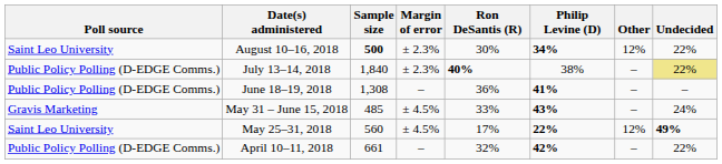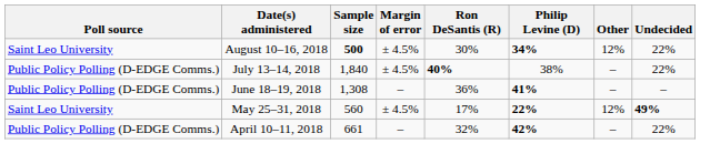 <table class="wikitable">
 <tr valign=bottom>
 <th>Poll source</th>
 <th>Date(s)<br>administered</th>
 <th>Sample<br>size</th>
 <th>Margin<br>of error</th>
 <th style="width:100px;">Ron<br>DeSantis (R)</th>
 <th style="width:100px;">Philip<br>Levine (D)</th>
 <th>Other</th>
 <th>Undecided</th>
 </tr>
 <tr>
 <td><a href='#'>Saint Leo University</a></td>
 <td align=center>August 10–16, 2018</td>
 <td align=center><strong>500</strong></td>
-<td align=center>± 2.3%</td>
+<td align=center>± 4.5%</td>
 <td align=center>30%</td>
 <td><strong>34%</strong></td>
 <td align=center>12%</td>
 <td align=center>22%</td>
 </tr>
 <tr>
 <td><a href='#'>Public Policy Polling</a> (D-EDGE Comms.)</td>
 <td align=center>July 13–14, 2018</td>
 <td align=center>1,840</td>
-<td align=center>± 2.3%</td>
+<td align=center>± 4.5%</td>
 <td><strong>40%</strong></td>
 <td align=center>38%</td>
 <td align=center>–</td>
-<td align=center style="background: khaki;">22%</td>
+<td align=center>22%</td>
 </tr>
 <tr>
 <td><a href='#'>Public Policy Polling</a> (D-EDGE Comms.)</td>
 <td align=center>June 18–19, 2018</td>
 <td align=center>1,308</td>
 <td align=center>–</td>
 <td align=center>36%</td>
 <td><strong>41%</strong></td>
 <td align=center>–</td>
 <td align=center>–</td>
-</tr>
-<tr>
-<td><a href='#'>Gravis Marketing</a></td>
-<td align=center>May 31 – June 15, 2018</td>
-<td align=center>485</td>
-<td align=center>± 4.5%</td>
-<td align=center>33%</td>
-<td><strong>43%</strong></td>
-<td align=center>–</td>
-<td align=center>24%</td>
 </tr>
 <tr>
 <td><a href='#'>Saint Leo University</a></td>
 <td align=center>May 25–31, 2018</td>
 <td align=center>560</td>
 <td align=center>± 4.5%</td>
 <td align=center>17%</td>
 <td><strong>22%</strong></td>
 <td align=center>12%</td>
 <td><strong>49%</strong></td>
 </tr>
 <tr>
 <td><a href='#'>Public Policy Polling</a> (D-EDGE Comms.)</td>
 <td align=center>April 10–11, 2018</td>
 <td align=center>661</td>
 <td align=center>–</td>
 <td align=center>32%</td>
 <td><strong>42%</strong></td>
 <td align=center>–</td>
 <td align=center>22%</td>
 </tr>
 </table>
